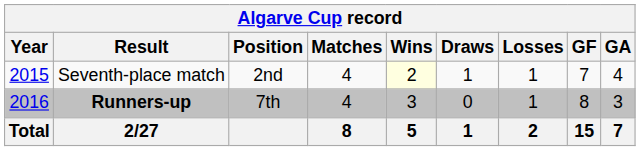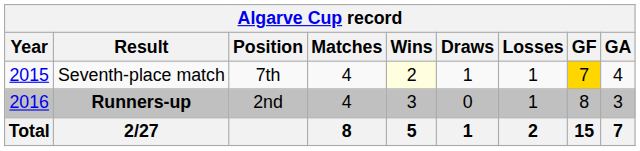 <table class="wikitable" style="text-align: center;">
 <tr>
 <th colspan=9> <a href='#'>Algarve Cup</a> record</th>
 </tr>
 <tr>
 <th>Year</th>
 <th>Result</th>
 <th>Position</th>
 <th>Matches</th>
 <th>Wins</th>
 <th>Draws</th>
 <th>Losses</th>
 <th>GF</th>
 <th>GA</th>
 </tr>
 <tr>
 <td> <a href='#'>2015</a></td>
 <td>Seventh-place match</td>
-<td>2nd</td>
+<td>7th</td>
 <td>4</td>
 <td style="background: lightyellow;">2</td>
 <td>1</td>
 <td>1</td>
-<td>7</td>
+<td style="background: gold;">7</td>
 <td>4</td>
 </tr>
 <tr bgcolor=silver>
 <td> <a href='#'>2016</a></td>
 <td><strong>Runners-up</strong></td>
-<td>7th</td>
+<td>2nd</td>
 <td>4</td>
 <td>3</td>
 <td>0</td>
 <td>1</td>
 <td>8</td>
 <td>3</td>
 </tr>
 <tr>
 <th>Total</th>
 <th>2/27</th>
 <th></th>
 <th>8</th>
 <th>5</th>
 <th>1</th>
 <th>2</th>
 <th>15</th>
 <th>7</th>
 </tr>
 </table>
